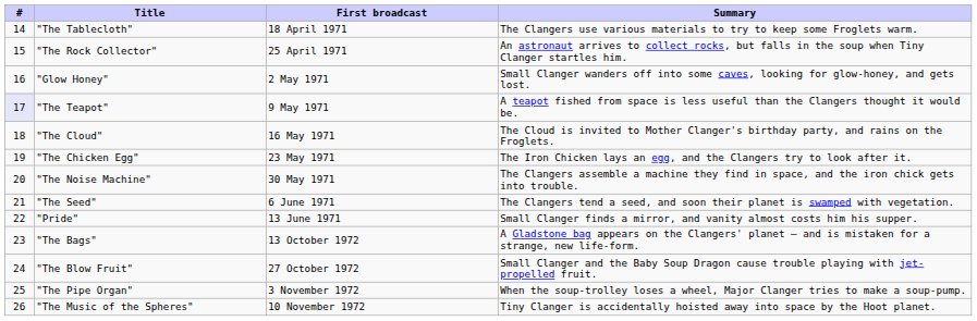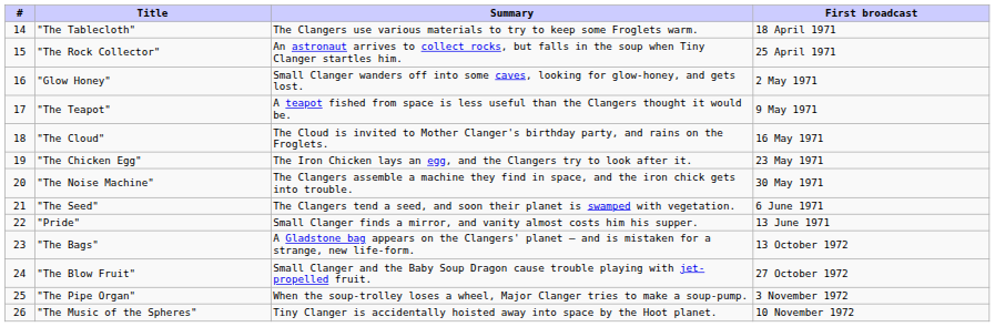 <table class="wikitable" style="width:99%;">
 <tr>
 <th style="background:#ccf; width:3%;">#</th>
 <th style="background:#ccf; width:24%;">Title</th>
+<th style="background:#ccf;">Summary</th>
 <th style="background:#ccf; width:24%;">First broadcast</th>
-<th style="background:#ccf;">Summary</th>
 </tr>
 <tr>
 <td style="text-align:center;">14</td>
 <td>"The Tablecloth"</td>
+<td>The Clangers use various materials to try to keep some Froglets warm.</td>
 <td>18 April 1971</td>
-<td>The Clangers use various materials to try to keep some Froglets warm.</td>
 </tr>
 <tr>
 <td style="text-align:center;">15</td>
 <td>"The Rock Collector"</td>
+<td>An <a href='#'>astronaut</a> arrives to <a href='#'>collect rocks</a>, but falls in the soup when Tiny Clanger startles him.</td>
 <td>25 April 1971</td>
-<td>An <a href='#'>astronaut</a> arrives to <a href='#'>collect rocks</a>, but falls in the soup when Tiny Clanger startles him.</td>
 </tr>
 <tr>
 <td style="text-align:center;">16</td>
 <td>"Glow Honey"</td>
+<td>Small Clanger wanders off into some <a href='#'>caves</a>, looking for glow-honey, and gets lost.</td>
 <td>2 May 1971</td>
-<td>Small Clanger wanders off into some <a href='#'>caves</a>, looking for glow-honey, and gets lost.</td>
 </tr>
 <tr>
-<td style="background: lavender; text-align:center;">17</td>
+<td style="text-align:center;">17</td>
 <td>"The Teapot"</td>
+<td>A <a href='#'>teapot</a> fished from space is less useful than the Clangers thought it would be.</td>
 <td>9 May 1971</td>
-<td>A <a href='#'>teapot</a> fished from space is less useful than the Clangers thought it would be.</td>
 </tr>
 <tr>
 <td style="text-align:center;">18</td>
 <td>"The Cloud"</td>
+<td>The Cloud is invited to Mother Clanger's birthday party, and rains on the Froglets.</td>
 <td>16 May 1971</td>
-<td>The Cloud is invited to Mother Clanger's birthday party, and rains on the Froglets.</td>
 </tr>
 <tr>
 <td style="text-align:center;">19</td>
 <td>"The Chicken Egg"</td>
+<td>The Iron Chicken lays an <a href='#'>egg</a>, and the Clangers try to look after it.</td>
 <td>23 May 1971</td>
-<td>The Iron Chicken lays an <a href='#'>egg</a>, and the Clangers try to look after it.</td>
 </tr>
 <tr>
 <td style="text-align:center;">20</td>
 <td>"The Noise Machine"</td>
+<td>The Clangers assemble a machine they find in space, and the iron chick gets into trouble.</td>
 <td>30 May 1971</td>
-<td>The Clangers assemble a machine they find in space, and the iron chick gets into trouble.</td>
 </tr>
 <tr>
 <td style="text-align:center;">21</td>
 <td>"The Seed"</td>
+<td>The Clangers tend a seed, and soon their planet is <a href='#'>swamped</a> with vegetation.</td>
 <td>6 June 1971</td>
-<td>The Clangers tend a seed, and soon their planet is <a href='#'>swamped</a> with vegetation.</td>
 </tr>
 <tr>
 <td style="text-align:center;">22</td>
 <td>"Pride"</td>
+<td>Small Clanger finds a mirror, and vanity almost costs him his supper.</td>
 <td>13 June 1971</td>
-<td>Small Clanger finds a mirror, and vanity almost costs him his supper.</td>
 </tr>
 <tr>
 <td style="text-align:center;">23</td>
 <td>"The Bags"</td>
+<td>A <a href='#'>Gladstone bag</a> appears on the Clangers' planet – and is mistaken for a strange, new life-form.</td>
 <td>13 October 1972</td>
-<td>A <a href='#'>Gladstone bag</a> appears on the Clangers' planet – and is mistaken for a strange, new life-form.</td>
 </tr>
 <tr>
 <td style="text-align:center;">24</td>
 <td>"The Blow Fruit"</td>
+<td>Small Clanger and the Baby Soup Dragon cause trouble playing with <a href='#'>jet-propelled</a> fruit.</td>
 <td>27 October 1972</td>
-<td>Small Clanger and the Baby Soup Dragon cause trouble playing with <a href='#'>jet-propelled</a> fruit.</td>
 </tr>
 <tr>
 <td style="text-align:center;">25</td>
 <td>"The Pipe Organ"</td>
+<td>When the soup-trolley loses a wheel, Major Clanger tries to make a soup-pump.</td>
 <td>3 November 1972</td>
-<td>When the soup-trolley loses a wheel, Major Clanger tries to make a soup-pump.</td>
 </tr>
 <tr>
 <td style="text-align:center;">26</td>
 <td>"The Music of the Spheres"</td>
+<td>Tiny Clanger is accidentally hoisted away into space by the Hoot planet.</td>
 <td>10 November 1972</td>
-<td>Tiny Clanger is accidentally hoisted away into space by the Hoot planet.</td>
 </tr>
 </table>
